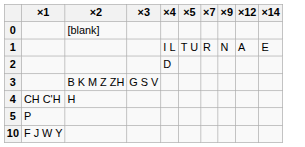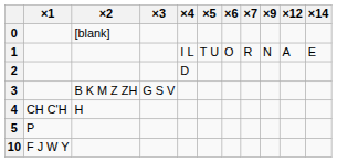 <table class="wikitable floatright">
 <tr>
 <th></th>
 <th>×1</th>
 <th>×2</th>
 <th>×3</th>
 <th>×4</th>
 <th>×5</th>
+<th>×6</th>
 <th>×7</th>
 <th>×9</th>
 <th>×12</th>
 <th>×14</th>
 </tr>
 <tr>
 <th>0</th>
 <td></td>
 <td>[blank]</td>
 <td></td>
 <td></td>
 <td></td>
 <td></td>
 <td></td>
 <td></td>
 <td></td>
+<td></td>
 </tr>
 <tr>
 <th>1</th>
 <td></td>
 <td></td>
 <td></td>
 <td>I L</td>
 <td>T U</td>
+<td>O</td>
 <td>R</td>
 <td>N</td>
 <td>A</td>
 <td>E</td>
 </tr>
 <tr>
 <th>2</th>
 <td></td>
 <td></td>
 <td></td>
 <td>D</td>
 <td></td>
 <td></td>
 <td></td>
 <td></td>
 <td></td>
+<td></td>
 </tr>
 <tr>
 <th>3</th>
 <td></td>
 <td>B K M Z ZH</td>
 <td>G S V</td>
+<td></td>
 <td></td>
 <td></td>
 <td></td>
 <td></td>
 <td></td>
 <td></td>
 </tr>
 <tr>
 <th>4</th>
 <td>CH C'H</td>
 <td>H</td>
 <td></td>
 <td></td>
 <td></td>
 <td></td>
 <td></td>
 <td></td>
 <td></td>
+<td></td>
 </tr>
 <tr>
 <th>5</th>
 <td>P</td>
+<td></td>
 <td></td>
 <td></td>
 <td></td>
 <td></td>
 <td></td>
 <td></td>
 <td></td>
 <td></td>
 </tr>
 <tr>
 <th>10</th>
 <td>F J W Y</td>
 <td></td>
 <td></td>
 <td></td>
 <td></td>
 <td></td>
 <td></td>
 <td></td>
 <td></td>
+<td></td>
 </tr>
 </table>
